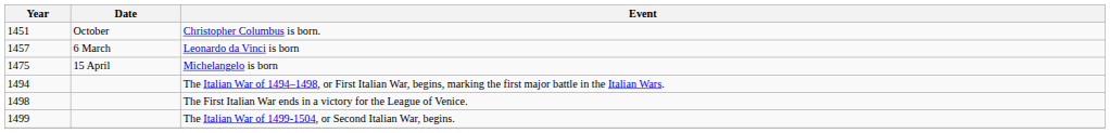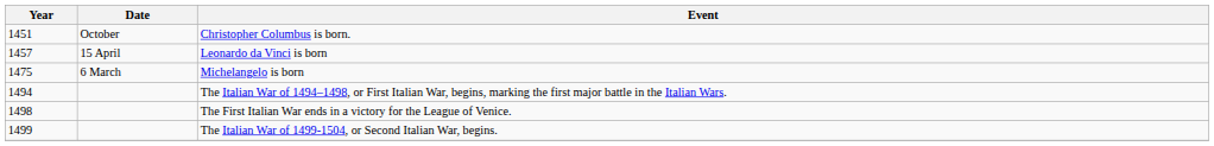 <table class="wikitable" width="100%">
 <tr>
 <th style="width:6%">Year</th>
 <th style="width:10%">Date</th>
 <th>Event</th>
 </tr>
 <tr>
 <td>1451</td>
 <td>October</td>
 <td><a href='#'>Christopher Columbus</a> is born.</td>
 </tr>
 <tr>
 <td>1457</td>
-<td>6 March</td>
+<td>15 April</td>
 <td><a href='#'>Leonardo da Vinci</a> is born</td>
 </tr>
 <tr>
 <td>1475</td>
-<td>15 April</td>
+<td>6 March</td>
 <td><a href='#'>Michelangelo</a> is born</td>
 </tr>
 <tr>
 <td>1494</td>
 <td></td>
 <td>The <a href='#'>Italian War of 1494–1498</a>, or First Italian War, begins, marking the first major battle in the <a href='#'>Italian Wars</a>.</td>
 </tr>
 <tr>
 <td>1498</td>
 <td></td>
 <td>The First Italian War ends in a victory for the League of Venice.</td>
 </tr>
 <tr>
 <td>1499</td>
 <td></td>
 <td>The <a href='#'>Italian War of 1499-1504</a>, or Second Italian War, begins.</td>
 </tr>
 <tr>
 </tr>
 </table>
